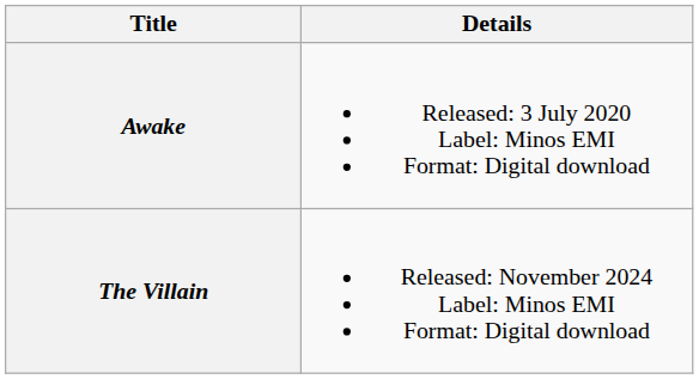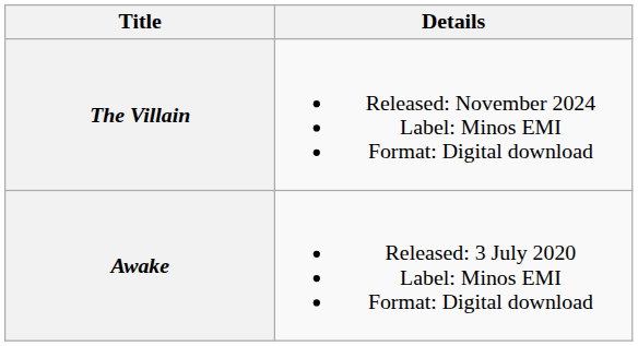 <table class="wikitable plainrowheaders" style="text-align:center">
 <tr>
 <th scope="col" style="width:12em;">Title</th>
 <th scope="col" style="width:16em;">Details</th>
 </tr>
 <tr>
+<th scope="row"><em>The Villain</em></th>
+<td><br><ul><li>Released: November 2024</li><li>Label: Minos EMI</li><li>Format: Digital download</li></ul></td>
+</tr>
+<tr>
 <th scope="row"><em>Awake</em></th>
 <td><br><ul><li>Released: 3 July 2020</li><li>Label: Minos EMI</li><li>Format: Digital download</li></ul></td>
 </tr>
-<tr>
-<th scope="row"><em>The Villain</em></th>
-<td><br><ul><li>Released: November 2024</li><li>Label: Minos EMI</li><li>Format: Digital download</li></ul></td>
-</tr>
 </table>
